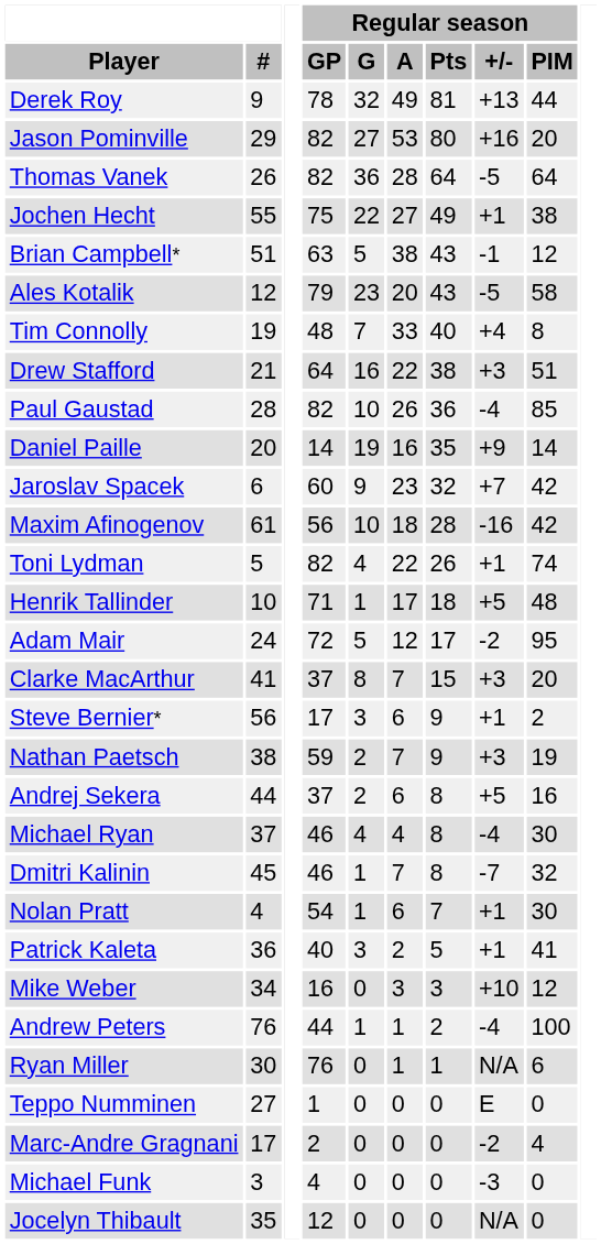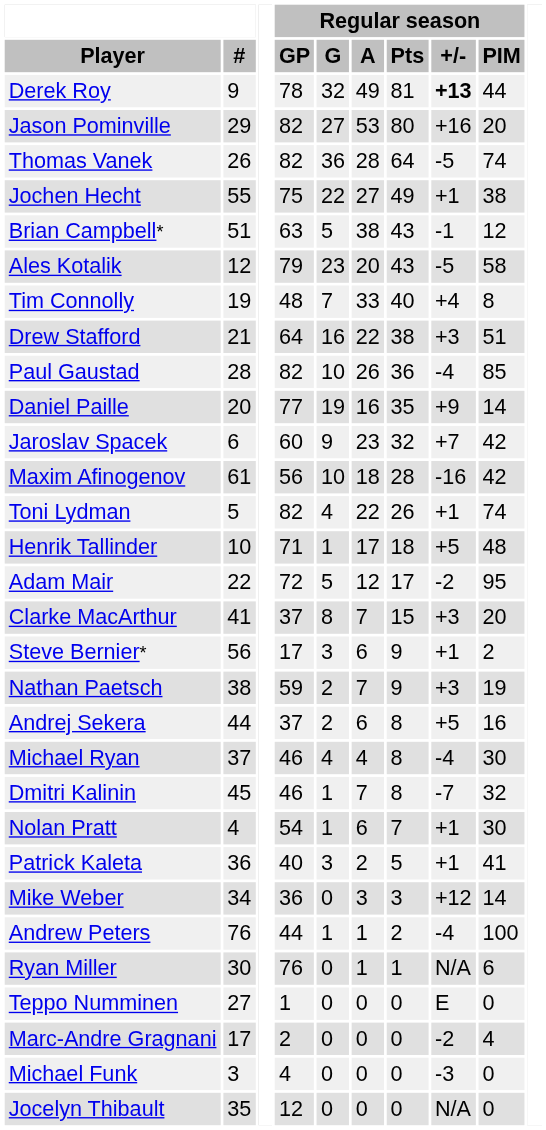 <table BORDER="0" CELLPADDING="3" CELLSPACING="2" ID="Table1">
 <tr ALIGN="center" bgcolor="#c0c0c0">
 <th ALIGN="center" colspan="2" bgcolor="#ffffff"> </th>
 <th ALIGN="center" rowspan="99" bgcolor="#ffffff"> </th>
 <th ALIGN="center" colspan="6">Regular season</th>
 <th ALIGN="center" rowspan="99" bgcolor="#ffffff"> </th>
 </tr>
 <tr ALIGN="center" bgcolor="#c0c0c0">
 <th ALIGN="center">Player</th>
 <th ALIGN="center">#</th>
 <th ALIGN="center">GP</th>
 <th ALIGN="center">G</th>
 <th ALIGN="center">A</th>
 <th ALIGN="center">Pts</th>
 <th ALIGN="center">+/-</th>
 <th ALIGN="center">PIM</th>
 </tr>
 <tr bgcolor="#f0f0f0">
 <td><a href='#'>Derek Roy</a></td>
 <td>9</td>
 <td>78</td>
 <td>32</td>
 <td>49</td>
 <td>81</td>
-<td>+13</td>
+<td><strong>+13</strong></td>
 <td>44</td>
 </tr>
 <tr bgcolor="#e0e0e0">
 <td><a href='#'>Jason Pominville</a></td>
 <td>29</td>
 <td>82</td>
 <td>27</td>
 <td>53</td>
 <td>80</td>
 <td>+16</td>
 <td>20</td>
 </tr>
 <tr bgcolor="#f0f0f0">
 <td><a href='#'>Thomas Vanek</a></td>
 <td>26</td>
 <td>82</td>
 <td>36</td>
 <td>28</td>
 <td>64</td>
 <td>-5</td>
-<td>64</td>
+<td>74</td>
 </tr>
 <tr bgcolor="#e0e0e0">
 <td><a href='#'>Jochen Hecht</a></td>
 <td>55</td>
 <td>75</td>
 <td>22</td>
 <td>27</td>
 <td>49</td>
 <td>+1</td>
 <td>38</td>
 </tr>
 <tr bgcolor="#f0f0f0">
 <td><a href='#'>Brian Campbell</a><small>*</small></td>
 <td>51</td>
 <td>63</td>
 <td>5</td>
 <td>38</td>
 <td>43</td>
 <td>-1</td>
 <td>12</td>
 </tr>
 <tr bgcolor="#e0e0e0">
 <td><a href='#'>Ales Kotalik</a></td>
 <td>12</td>
 <td>79</td>
 <td>23</td>
 <td>20</td>
 <td>43</td>
 <td>-5</td>
 <td>58</td>
 </tr>
 <tr bgcolor="#f0f0f0">
 <td><a href='#'>Tim Connolly</a></td>
 <td>19</td>
 <td>48</td>
 <td>7</td>
 <td>33</td>
 <td>40</td>
 <td>+4</td>
 <td>8</td>
 </tr>
 <tr bgcolor="#e0e0e0">
 <td><a href='#'>Drew Stafford</a></td>
 <td>21</td>
 <td>64</td>
 <td>16</td>
 <td>22</td>
 <td>38</td>
 <td>+3</td>
 <td>51</td>
 </tr>
 <tr bgcolor="#f0f0f0">
 <td><a href='#'>Paul Gaustad</a></td>
 <td>28</td>
 <td>82</td>
 <td>10</td>
 <td>26</td>
 <td>36</td>
 <td>-4</td>
 <td>85</td>
 </tr>
 <tr bgcolor="#e0e0e0">
 <td><a href='#'>Daniel Paille</a></td>
 <td>20</td>
-<td>14</td>
+<td>77</td>
 <td>19</td>
 <td>16</td>
 <td>35</td>
 <td>+9</td>
 <td>14</td>
 </tr>
 <tr bgcolor="#f0f0f0">
 <td><a href='#'>Jaroslav Spacek</a></td>
 <td>6</td>
 <td>60</td>
 <td>9</td>
 <td>23</td>
 <td>32</td>
 <td>+7</td>
 <td>42</td>
 </tr>
 <tr bgcolor="#e0e0e0">
 <td><a href='#'>Maxim Afinogenov</a></td>
 <td>61</td>
 <td>56</td>
 <td>10</td>
 <td>18</td>
 <td>28</td>
 <td>-16</td>
 <td>42</td>
 </tr>
 <tr bgcolor="#f0f0f0">
 <td><a href='#'>Toni Lydman</a></td>
 <td>5</td>
 <td>82</td>
 <td>4</td>
 <td>22</td>
 <td>26</td>
 <td>+1</td>
 <td>74</td>
 </tr>
 <tr bgcolor="#e0e0e0">
 <td><a href='#'>Henrik Tallinder</a></td>
 <td>10</td>
 <td>71</td>
 <td>1</td>
 <td>17</td>
 <td>18</td>
 <td>+5</td>
 <td>48</td>
 </tr>
 <tr bgcolor="#f0f0f0">
 <td><a href='#'>Adam Mair</a></td>
-<td>24</td>
+<td>22</td>
 <td>72</td>
 <td>5</td>
 <td>12</td>
 <td>17</td>
 <td>-2</td>
 <td>95</td>
 </tr>
 <tr bgcolor="#e0e0e0">
 <td><a href='#'>Clarke MacArthur</a></td>
 <td>41</td>
 <td>37</td>
 <td>8</td>
 <td>7</td>
 <td>15</td>
 <td>+3</td>
 <td>20</td>
 </tr>
 <tr bgcolor="#f0f0f0">
 <td><a href='#'>Steve Bernier</a><small>*</small></td>
 <td>56</td>
 <td>17</td>
 <td>3</td>
 <td>6</td>
 <td>9</td>
 <td>+1</td>
 <td>2</td>
 </tr>
 <tr bgcolor="#e0e0e0">
 <td><a href='#'>Nathan Paetsch</a></td>
 <td>38</td>
 <td>59</td>
 <td>2</td>
 <td>7</td>
 <td>9</td>
 <td>+3</td>
 <td>19</td>
 </tr>
 <tr bgcolor="#f0f0f0">
 <td><a href='#'>Andrej Sekera</a></td>
 <td>44</td>
 <td>37</td>
 <td>2</td>
 <td>6</td>
 <td>8</td>
 <td>+5</td>
 <td>16</td>
 </tr>
 <tr bgcolor="#e0e0e0">
 <td><a href='#'>Michael Ryan</a></td>
 <td>37</td>
 <td>46</td>
 <td>4</td>
 <td>4</td>
 <td>8</td>
 <td>-4</td>
 <td>30</td>
 </tr>
 <tr bgcolor="#f0f0f0">
 <td><a href='#'>Dmitri Kalinin</a></td>
 <td>45</td>
 <td>46</td>
 <td>1</td>
 <td>7</td>
 <td>8</td>
 <td>-7</td>
 <td>32</td>
 </tr>
 <tr bgcolor="#e0e0e0">
 <td><a href='#'>Nolan Pratt</a></td>
 <td>4</td>
 <td>54</td>
 <td>1</td>
 <td>6</td>
 <td>7</td>
 <td>+1</td>
 <td>30</td>
 </tr>
 <tr bgcolor="#f0f0f0">
 <td><a href='#'>Patrick Kaleta</a></td>
 <td>36</td>
 <td>40</td>
 <td>3</td>
 <td>2</td>
 <td>5</td>
 <td>+1</td>
 <td>41</td>
 </tr>
 <tr bgcolor="#e0e0e0">
 <td><a href='#'>Mike Weber</a></td>
 <td>34</td>
-<td>16</td>
+<td>36</td>
 <td>0</td>
 <td>3</td>
 <td>3</td>
-<td>+10</td>
-<td>12</td>
+<td>+12</td>
+<td>14</td>
 </tr>
 <tr bgcolor="#f0f0f0">
 <td><a href='#'>Andrew Peters</a></td>
 <td>76</td>
 <td>44</td>
 <td>1</td>
 <td>1</td>
 <td>2</td>
 <td>-4</td>
 <td>100</td>
 </tr>
 <tr bgcolor="#e0e0e0">
 <td><a href='#'>Ryan Miller</a></td>
 <td>30</td>
 <td>76</td>
 <td>0</td>
 <td>1</td>
 <td>1</td>
 <td>N/A</td>
 <td>6</td>
 </tr>
 <tr bgcolor="#f0f0f0">
 <td><a href='#'>Teppo Numminen</a></td>
 <td>27</td>
 <td>1</td>
 <td>0</td>
 <td>0</td>
 <td>0</td>
 <td>E</td>
 <td>0</td>
 </tr>
 <tr bgcolor="#e0e0e0">
 <td><a href='#'>Marc-Andre Gragnani</a></td>
 <td>17</td>
 <td>2</td>
 <td>0</td>
 <td>0</td>
 <td>0</td>
 <td>-2</td>
 <td>4</td>
 </tr>
 <tr bgcolor="#f0f0f0">
 <td><a href='#'>Michael Funk</a></td>
 <td>3</td>
 <td>4</td>
 <td>0</td>
 <td>0</td>
 <td>0</td>
 <td>-3</td>
 <td>0</td>
 </tr>
 <tr bgcolor="#e0e0e0">
 <td><a href='#'>Jocelyn Thibault</a></td>
 <td>35</td>
 <td>12</td>
 <td>0</td>
 <td>0</td>
 <td>0</td>
 <td>N/A</td>
 <td>0</td>
 </tr>
 </table>
